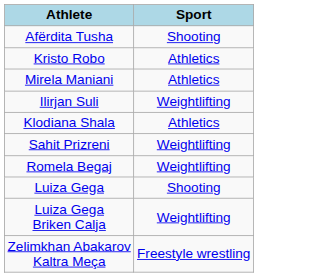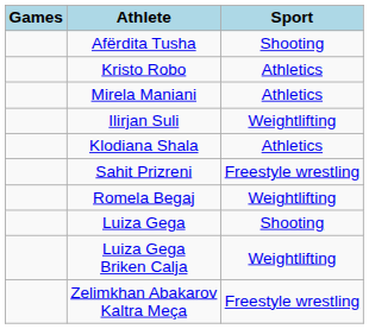 <table class="wikitable" style="text-align:center">
 <tr>
+<th style="background-color:lightblue">Games</th>
 <th style="background-color:lightblue">Athlete</th>
 <th style="background-color:lightblue">Sport</th>
 </tr>
 <tr>
+<td></td>
 <td><a href='#'>Afërdita Tusha</a></td>
 <td><a href='#'>Shooting</a></td>
 </tr>
 <tr>
+<td></td>
 <td><a href='#'>Kristo Robo</a></td>
 <td><a href='#'>Athletics</a></td>
 </tr>
 <tr>
+<td></td>
 <td><a href='#'>Mirela Maniani</a></td>
 <td><a href='#'>Athletics</a></td>
 </tr>
 <tr>
+<td></td>
 <td><a href='#'>Ilirjan Suli</a></td>
 <td><a href='#'>Weightlifting</a></td>
 </tr>
 <tr>
+<td></td>
 <td><a href='#'>Klodiana Shala</a></td>
 <td><a href='#'>Athletics</a></td>
 </tr>
 <tr>
+<td></td>
 <td><a href='#'>Sahit Prizreni</a></td>
-<td><a href='#'>Weightlifting</a></td>
+<td><a href='#'>Freestyle wrestling</a></td>
 </tr>
 <tr>
+<td></td>
 <td><a href='#'>Romela Begaj</a></td>
 <td><a href='#'>Weightlifting</a></td>
 </tr>
 <tr>
+<td></td>
 <td><a href='#'>Luiza Gega</a></td>
 <td><a href='#'>Shooting</a></td>
 </tr>
 <tr>
+<td></td>
 <td><a href='#'>Luiza Gega</a><br><a href='#'>Briken Calja</a></td>
 <td><a href='#'>Weightlifting</a></td>
 </tr>
 <tr>
+<td></td>
 <td><a href='#'>Zelimkhan Abakarov</a><br><a href='#'>Kaltra Meça</a></td>
 <td><a href='#'>Freestyle wrestling</a></td>
 </tr>
 </table>
